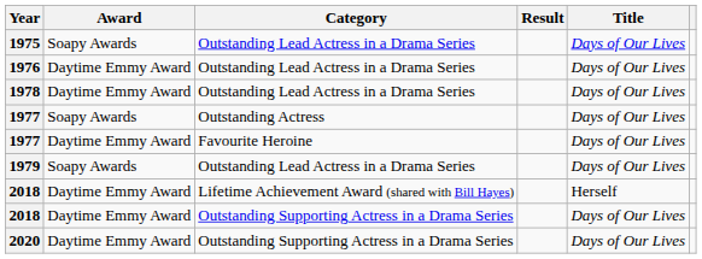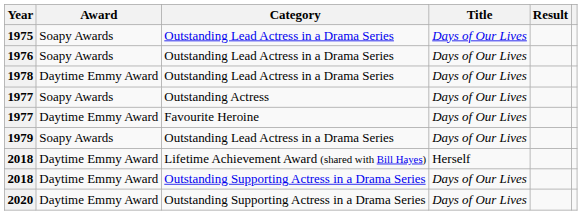 <table class="wikitable sortable plainrowheaders">
 <tr>
 <th scope="col">Year</th>
 <th scope="col">Award</th>
 <th scope="col">Category</th>
+<th scope="col">Title</th>
 <th scope="col">Result</th>
-<th scope="col">Title</th>
 <th scope="col" class="unsortable"></th>
 </tr>
 <tr>
 <th scope="row" style="text-align:center;">1975</th>
 <td>Soapy Awards</td>
 <td><a href='#'>Outstanding Lead Actress in a Drama Series</a></td>
+<td><em><a href='#'>Days of Our Lives</a></em></td>
 <td></td>
-<td><em><a href='#'>Days of Our Lives</a></em></td>
 <td style="text-align:center;"></td>
 </tr>
 <tr>
 <th scope="row" style="text-align:center;">1976</th>
-<td>Daytime Emmy Award</td>
+<td>Soapy Awards</td>
 <td>Outstanding Lead Actress in a Drama Series</td>
+<td><em>Days of Our Lives</em></td>
 <td></td>
-<td><em>Days of Our Lives</em></td>
 <td style="text-align:center;"></td>
 </tr>
 <tr>
 <th scope="row" style="text-align:center;">1978</th>
 <td>Daytime Emmy Award</td>
 <td>Outstanding Lead Actress in a Drama Series</td>
+<td><em>Days of Our Lives</em></td>
 <td></td>
-<td><em>Days of Our Lives</em></td>
 <td style="text-align:center;"></td>
 </tr>
 <tr>
 <th scope="row" style="text-align:center;">1977</th>
 <td>Soapy Awards</td>
 <td>Outstanding Actress</td>
+<td><em>Days of Our Lives</em></td>
 <td></td>
-<td><em>Days of Our Lives</em></td>
 <td style="text-align:center;"></td>
 </tr>
 <tr>
 <th scope="row" style="text-align:center;">1977</th>
 <td>Daytime Emmy Award</td>
 <td>Favourite Heroine</td>
+<td><em>Days of Our Lives</em></td>
 <td></td>
-<td><em>Days of Our Lives</em></td>
 <td style="text-align:center;"></td>
 </tr>
 <tr>
 <th scope="row" style="text-align:center;">1979</th>
 <td>Soapy Awards</td>
 <td>Outstanding Lead Actress in a Drama Series</td>
+<td><em>Days of Our Lives</em></td>
 <td></td>
-<td><em>Days of Our Lives</em></td>
 <td style="text-align:center;"></td>
 </tr>
 <tr>
 <th scope="row" style="text-align:center;">2018</th>
 <td>Daytime Emmy Award</td>
 <td>Lifetime Achievement Award <small>(shared with <a href='#'>Bill Hayes</a>) </small></td>
+<td>Herself</td>
 <td></td>
-<td>Herself</td>
 <td style="text-align:center;"></td>
 </tr>
 <tr>
 <th scope="row" style="text-align:center;">2018</th>
 <td>Daytime Emmy Award</td>
 <td><a href='#'>Outstanding Supporting Actress in a Drama Series</a></td>
+<td><em>Days of Our Lives</em></td>
 <td></td>
-<td><em>Days of Our Lives</em></td>
 <td style="text-align:center;"></td>
 </tr>
 <tr>
 <th scope="row" style="text-align:center;">2020</th>
 <td>Daytime Emmy Award</td>
 <td>Outstanding Supporting Actress in a Drama Series</td>
+<td><em>Days of Our Lives</em></td>
 <td></td>
-<td><em>Days of Our Lives</em></td>
 <td style="text-align:center;"></td>
 </tr>
 </table>
